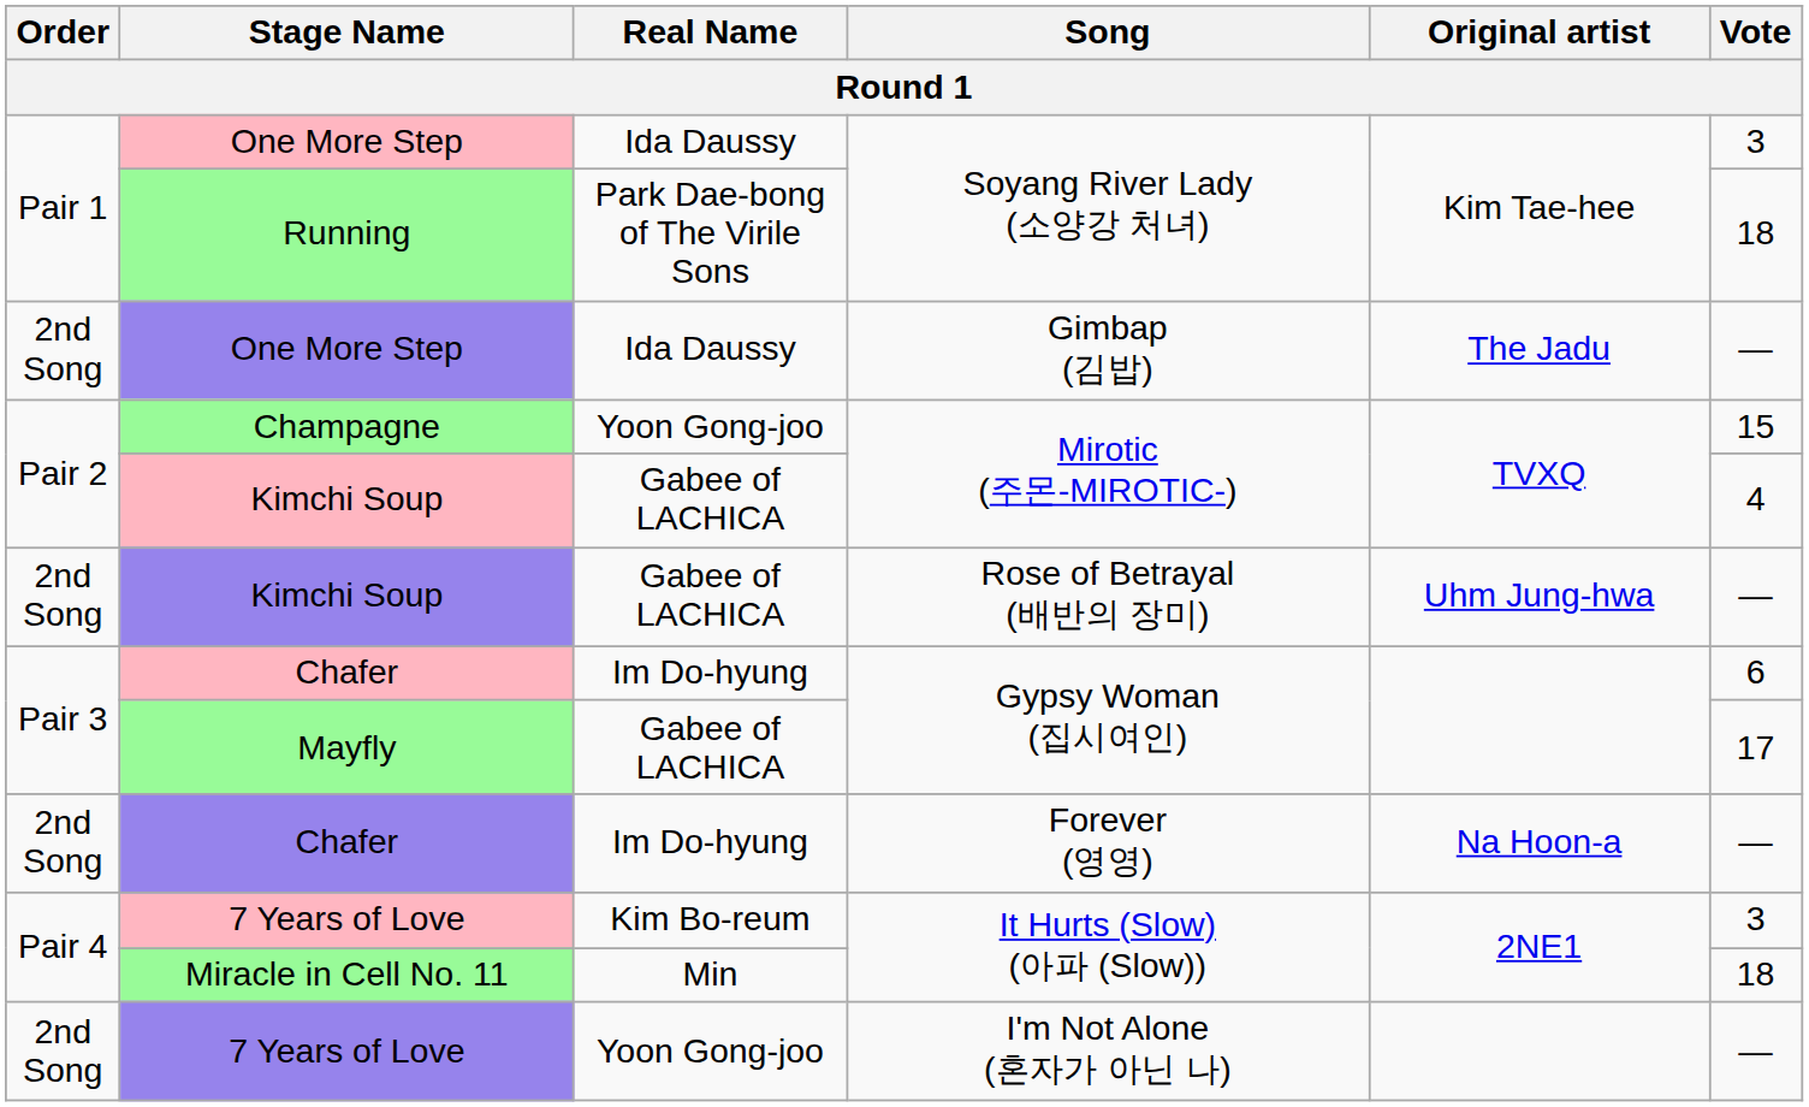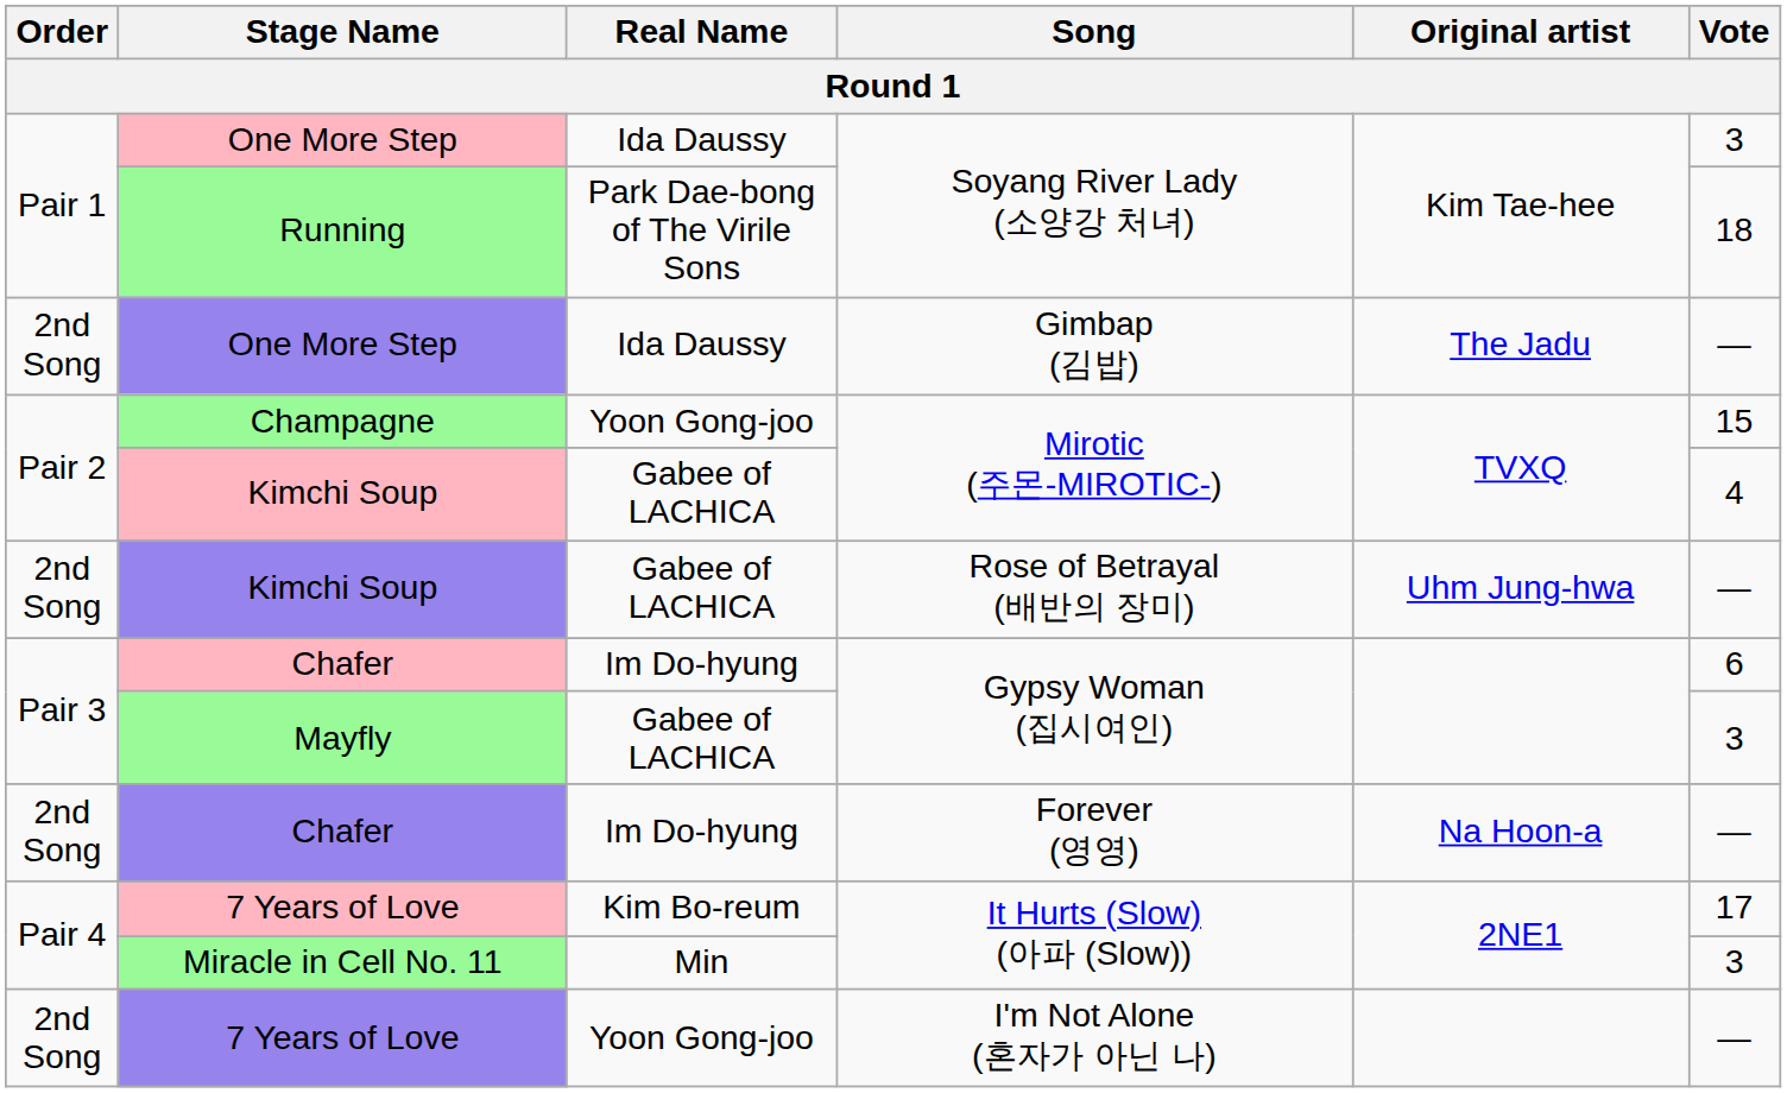 <table class="wikitable" style="text-align:center; width:95%;">
 <tr>
 <th style="width:1%;">Order</th>
 <th style="width:20%;">Stage Name</th>
 <th style="width:12%;">Real Name</th>
 <th style="width:23%;">Song</th>
 <th style="width:15%;">Original artist</th>
 <th style="width:1%;">Vote</th>
 </tr>
 <tr>
 <th colspan=6>Round 1</th>
 </tr>
 <tr>
 <td rowspan=2>Pair 1</td>
 <td bgcolor="lightpink">One More Step</td>
 <td>Ida Daussy</td>
 <td rowspan=2>Soyang River Lady<br>(소양강 처녀)</td>
 <td rowspan=2>Kim Tae-hee</td>
 <td>3</td>
 </tr>
 <tr>
 <td bgcolor="palegreen">Running</td>
 <td>Park Dae-bong of The Virile Sons</td>
 <td>18</td>
 </tr>
 <tr>
 <td>2nd Song</td>
 <td bgcolor="#9683EC">One More Step</td>
 <td>Ida Daussy</td>
 <td>Gimbap<br>(김밥)</td>
 <td><a href='#'>The Jadu</a></td>
 <td>—</td>
 </tr>
 <tr>
 <td rowspan=2>Pair 2</td>
 <td bgcolor="palegreen">Champagne</td>
 <td>Yoon Gong-joo</td>
 <td rowspan=2><a href='#'>Mirotic</a><br>(<a href='#'>주몬-MIROTIC-</a>)</td>
 <td rowspan=2><a href='#'>TVXQ</a></td>
 <td>15</td>
 </tr>
 <tr>
 <td bgcolor="lightpink">Kimchi Soup</td>
 <td>Gabee of LACHICA</td>
 <td>4</td>
 </tr>
 <tr>
 <td>2nd Song</td>
 <td bgcolor="#9683EC">Kimchi Soup</td>
 <td>Gabee of LACHICA</td>
 <td>Rose of Betrayal<br>(배반의 장미)</td>
 <td><a href='#'>Uhm Jung-hwa</a></td>
 <td>—</td>
 </tr>
 <tr>
 <td rowspan=2>Pair 3</td>
 <td bgcolor="lightpink">Chafer</td>
 <td>Im Do-hyung</td>
 <td rowspan=2>Gypsy Woman<br>(집시여인)</td>
 <td rowspan=2></td>
 <td>6</td>
 </tr>
 <tr>
 <td bgcolor="palegreen">Mayfly</td>
 <td>Gabee of LACHICA</td>
-<td>17</td>
+<td>3</td>
 </tr>
 <tr>
 <td>2nd Song</td>
 <td bgcolor="#9683EC">Chafer</td>
 <td>Im Do-hyung</td>
 <td>Forever<br>(영영)</td>
 <td><a href='#'>Na Hoon-a</a></td>
 <td>—</td>
 </tr>
 <tr>
 <td rowspan=2>Pair 4</td>
 <td bgcolor="lightpink">7 Years of Love</td>
 <td>Kim Bo-reum</td>
 <td rowspan=2><a href='#'>It Hurts (Slow)</a><br>(아파 (Slow))</td>
 <td rowspan=2><a href='#'>2NE1</a></td>
-<td>3</td>
+<td>17</td>
 </tr>
 <tr>
 <td bgcolor="palegreen">Miracle in Cell No. 11</td>
 <td>Min</td>
-<td>18</td>
+<td>3</td>
 </tr>
 <tr>
 <td>2nd Song</td>
 <td bgcolor="#9683EC">7 Years of Love</td>
 <td>Yoon Gong-joo</td>
 <td>I'm Not Alone<br>(혼자가 아닌 나)</td>
 <td></td>
 <td>—</td>
 </tr>
 </table>
